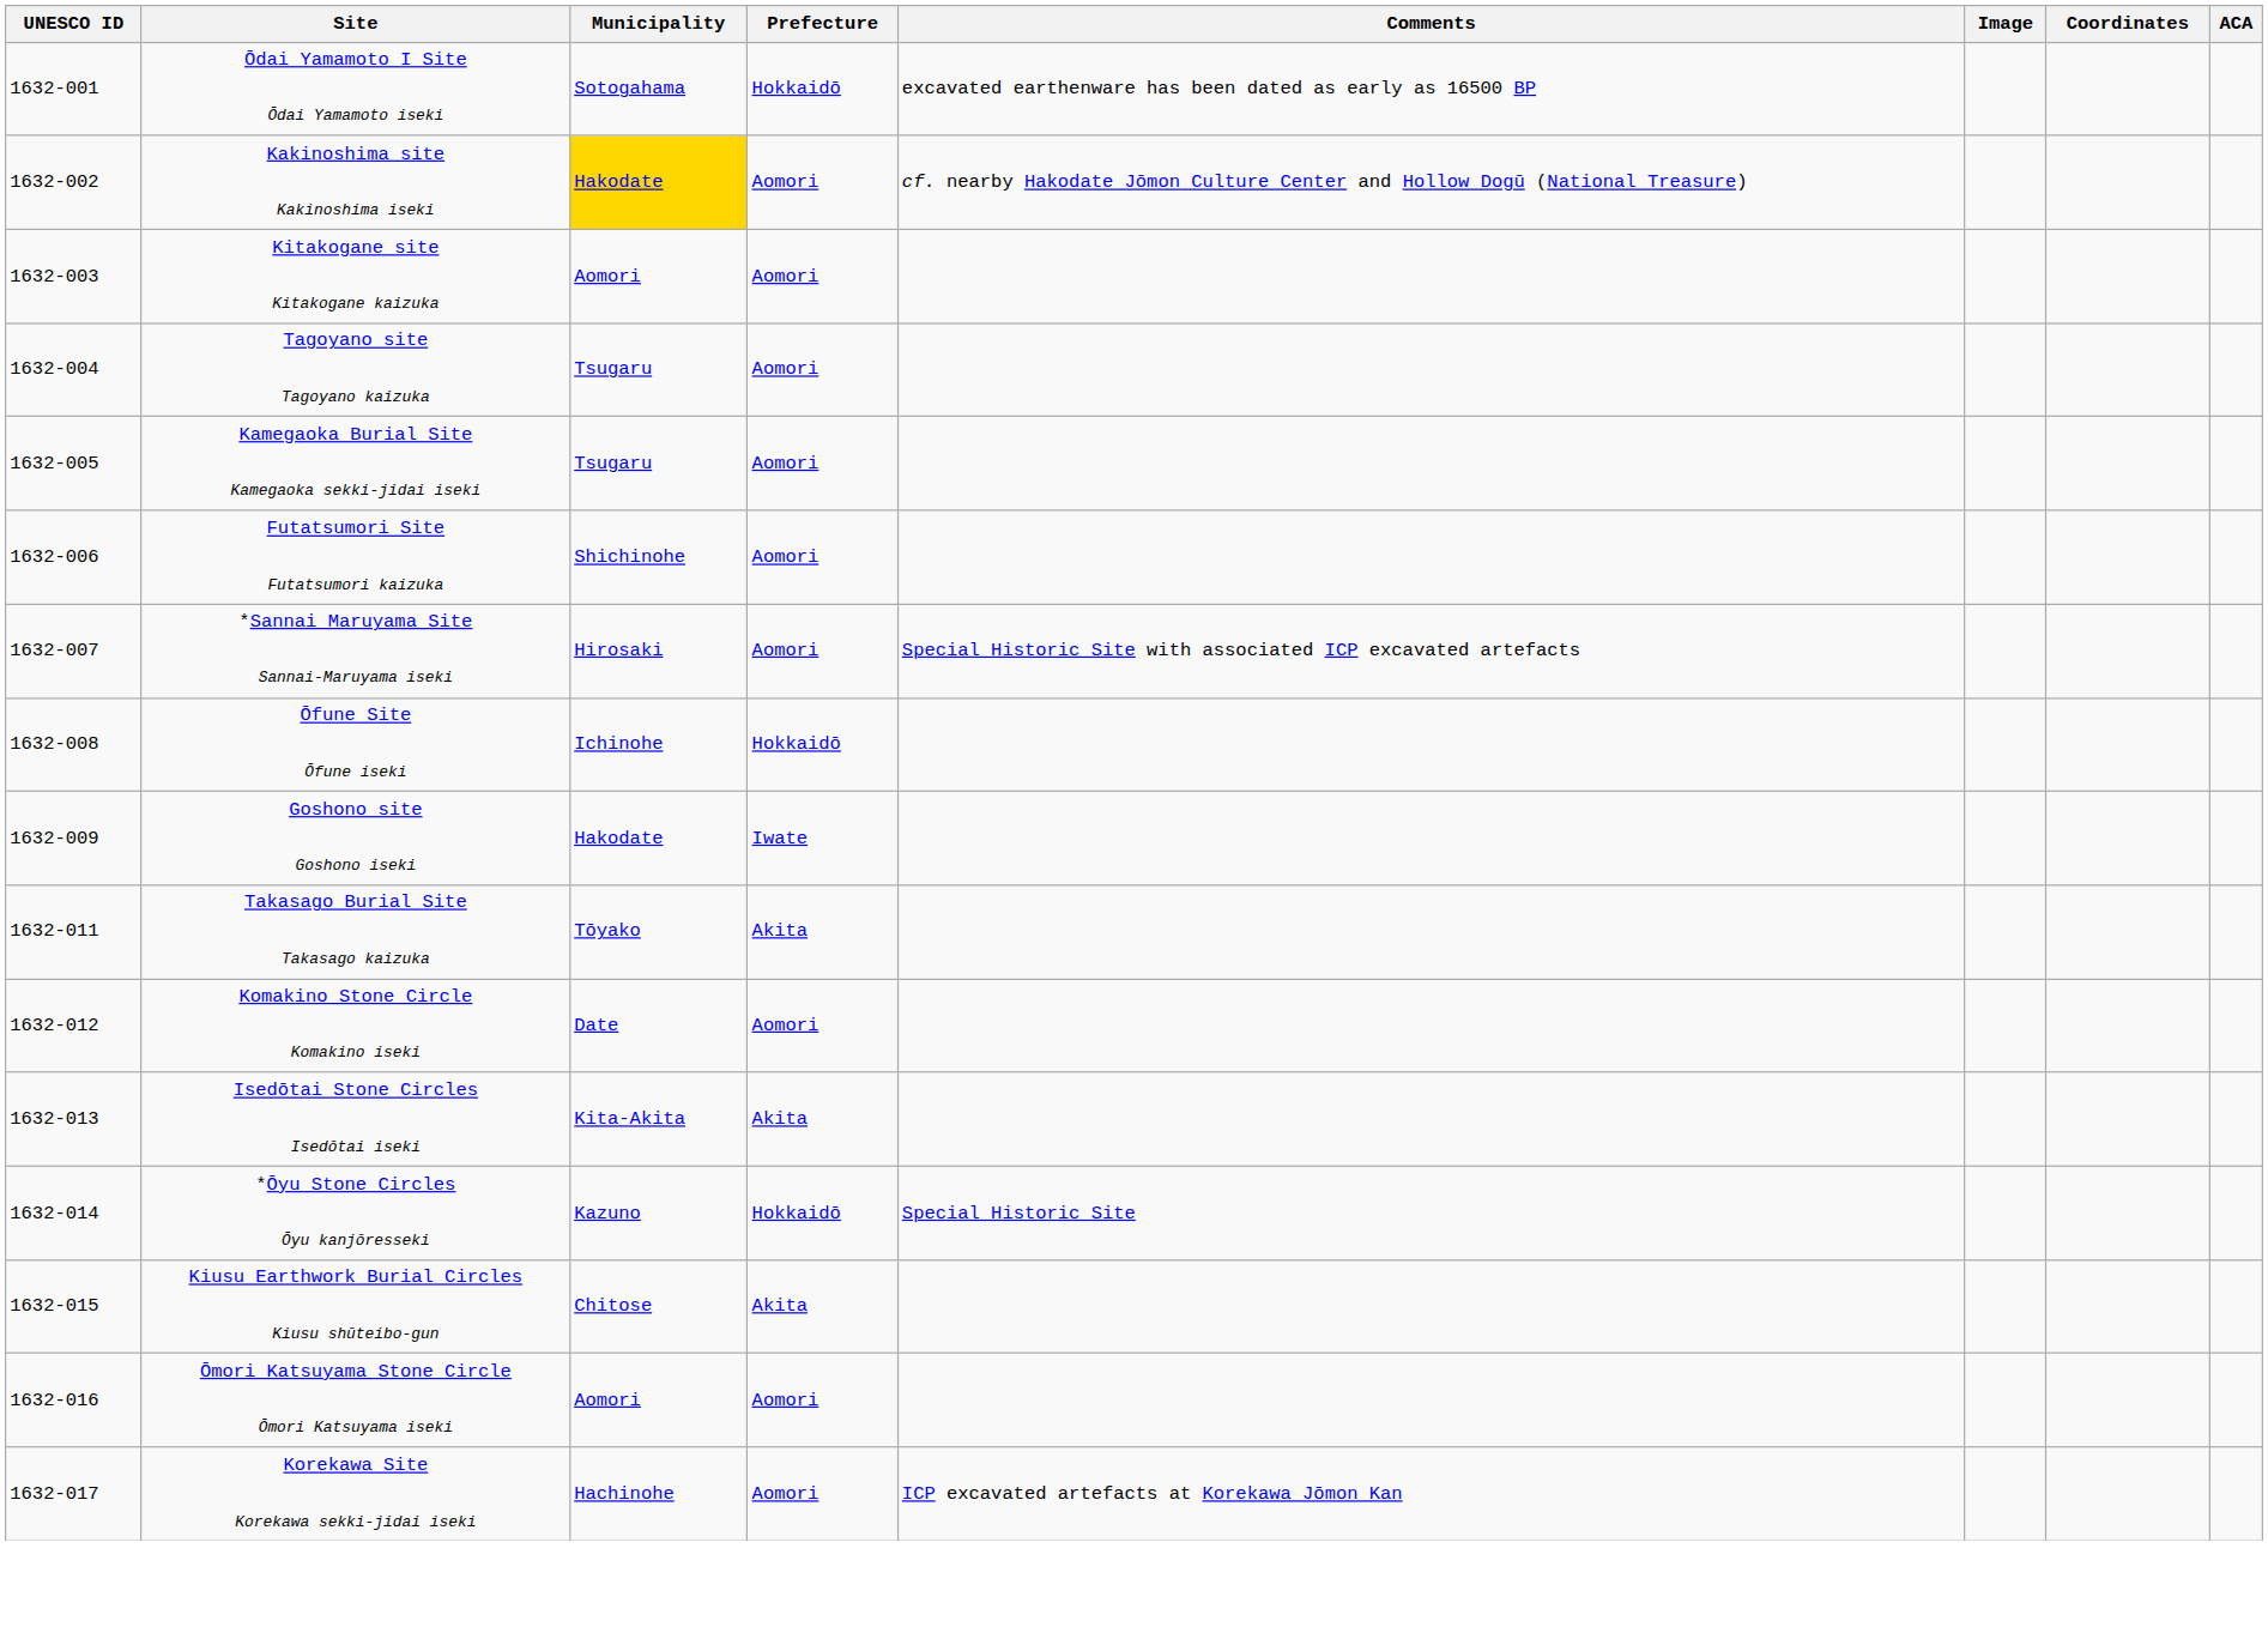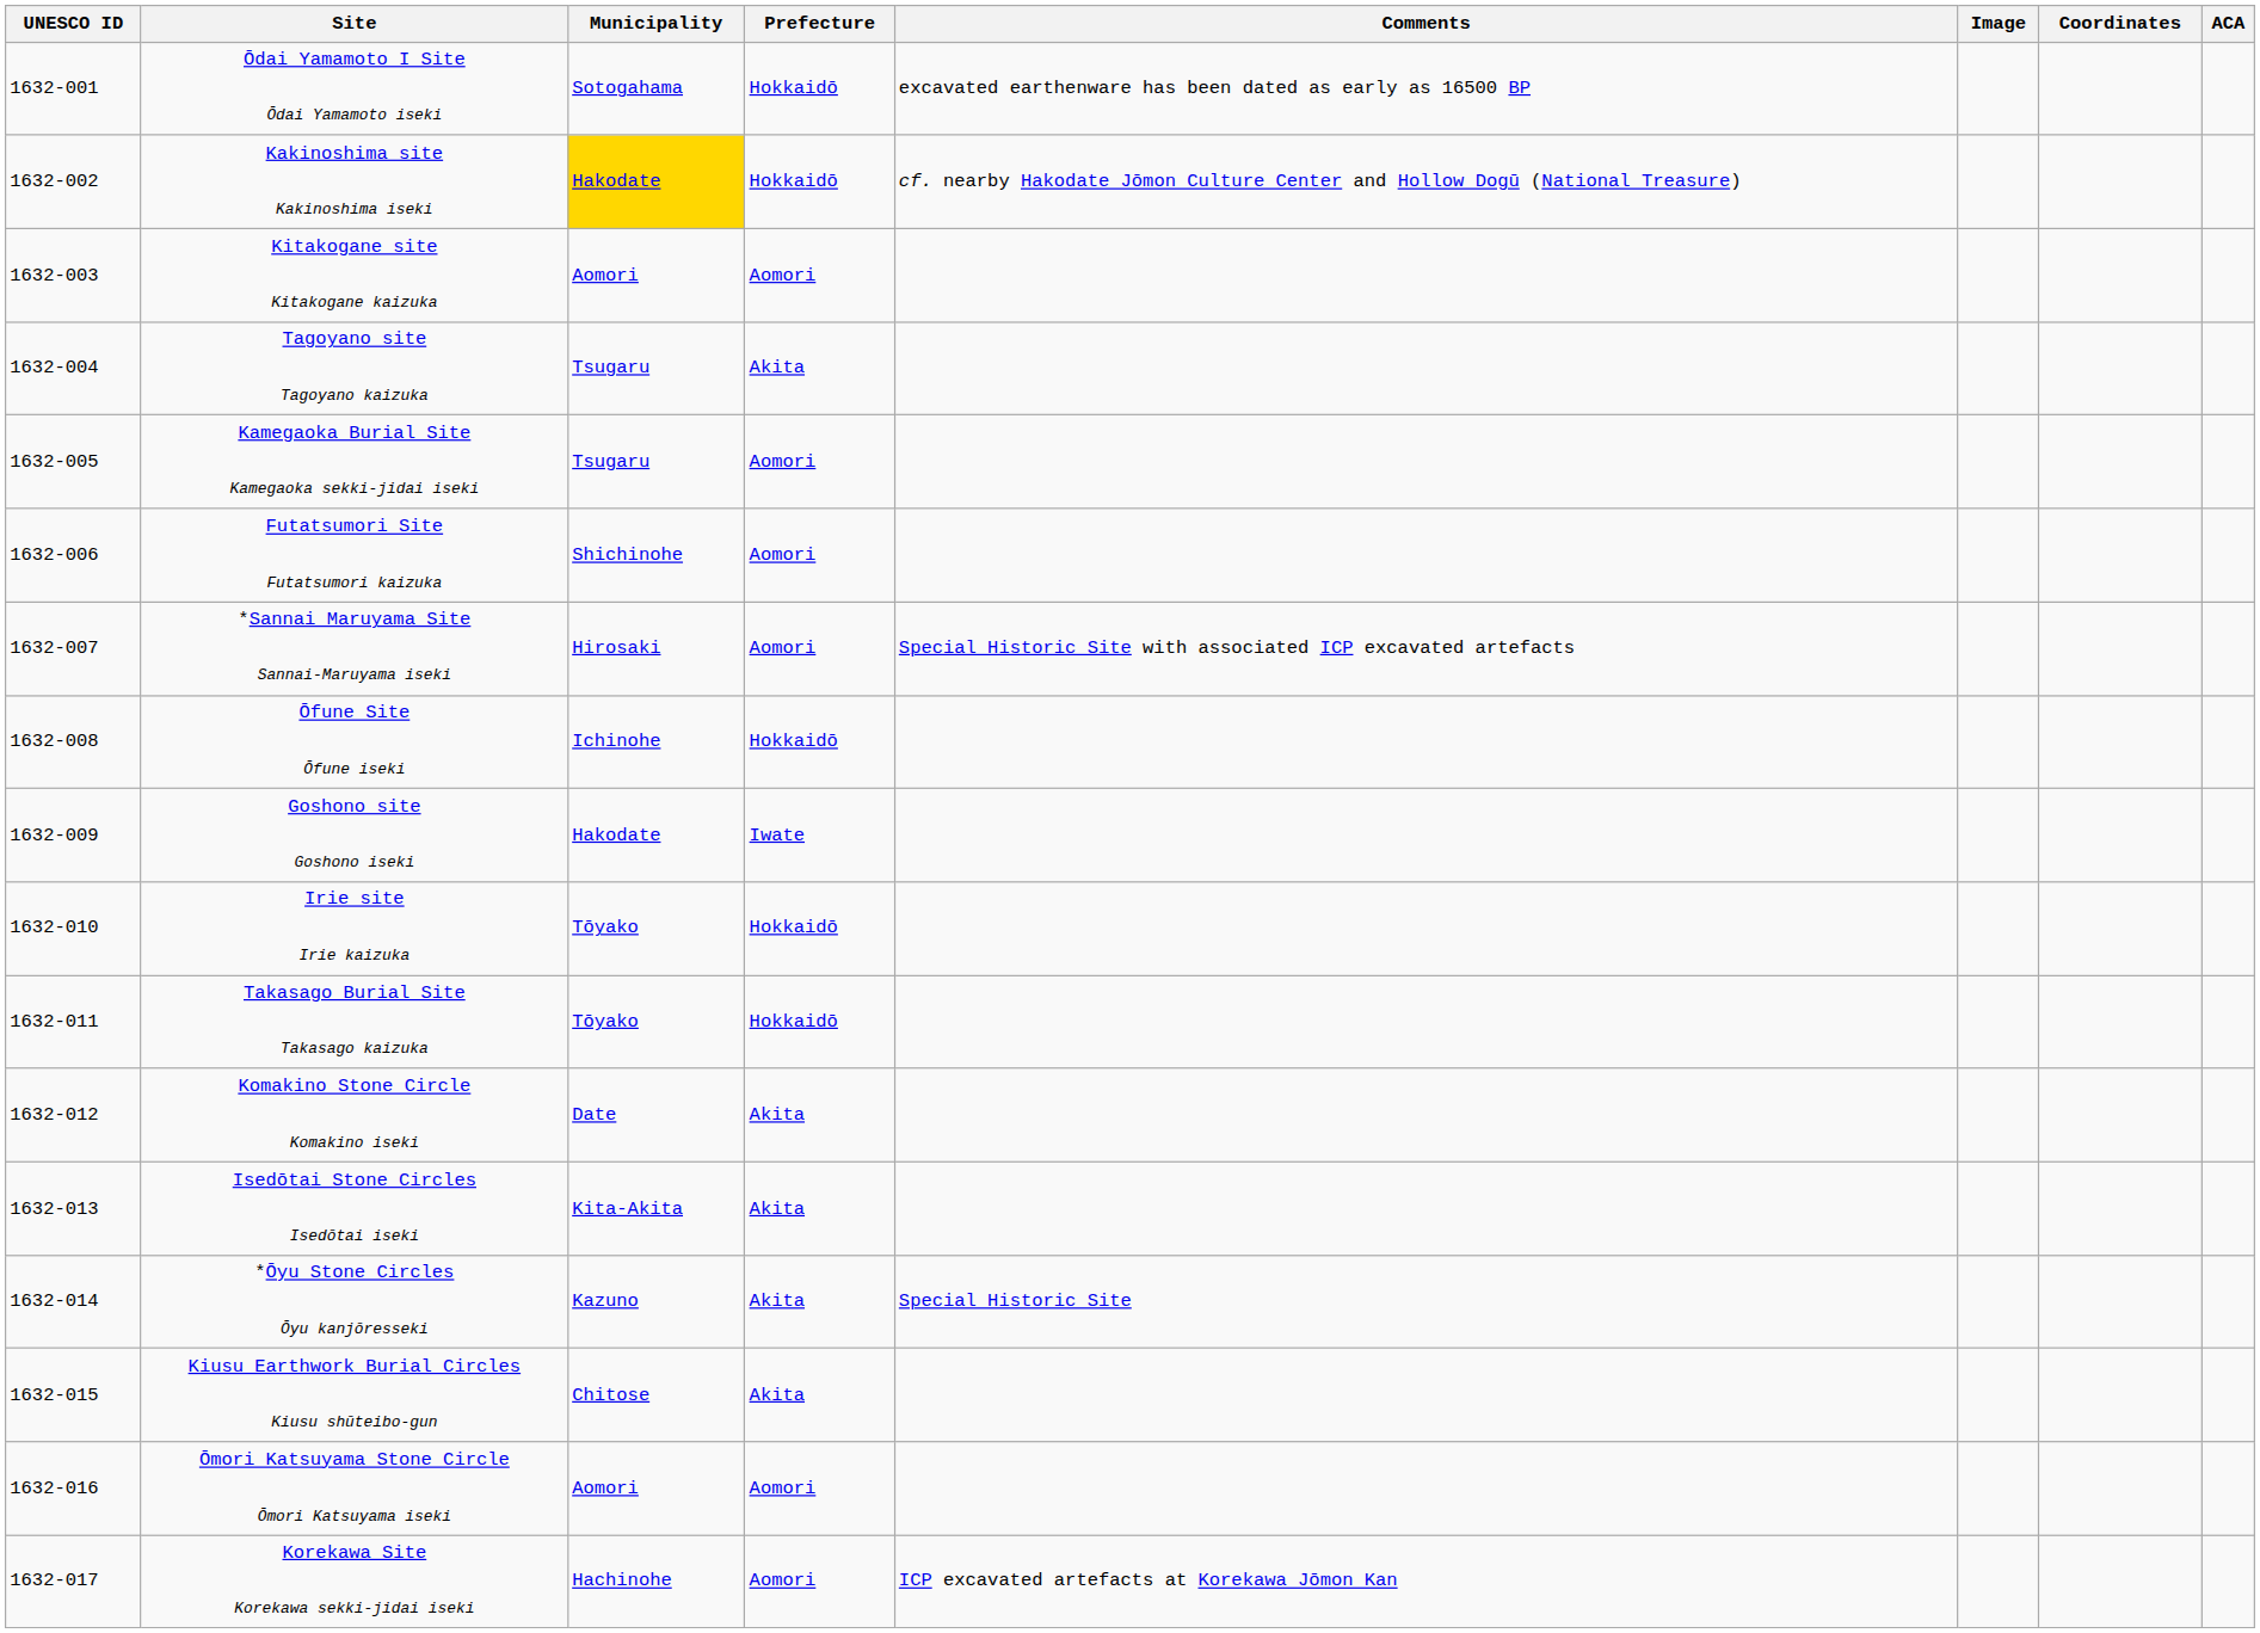 <table class="wikitable plainrowheaders sortable" style="width:100%; border:0; text-align:left; line-height:150%;">
 <tr>
 <th scope="col">UNESCO ID</th>
 <th scope="col">Site </th>
 <th scope="col">Municipality</th>
 <th scope="col">Prefecture</th>
 <th scope="col" class="unsortable">Comments</th>
 <th scope="col" class="unsortable">Image</th>
 <th scope="col" class="unsortable">Coordinates</th>
 <th scope="col" class="unsortable">ACA</th>
 </tr>
 <tr>
 <td>1632-001</td>
 <td align="center"><a href='#'>Ōdai Yamamoto I Site</a><br><br><small><em>Ōdai Yamamoto iseki</em></small></td>
 <td><a href='#'>Sotogahama</a></td>
 <td><a href='#'>Hokkaidō</a></td>
 <td>excavated earthenware has been dated as early as 16500 <a href='#'>BP</a></td>
 <td></td>
 <td></td>
 <td></td>
 </tr>
 <tr>
 <td>1632-002</td>
 <td align="center"><a href='#'>Kakinoshima site</a><br><br><small><em>Kakinoshima iseki</em></small></td>
 <td style="background: gold;"><a href='#'>Hakodate</a></td>
-<td><a href='#'>Aomori</a></td>
+<td><a href='#'>Hokkaidō</a></td>
 <td><em>cf.</em> nearby <a href='#'>Hakodate Jōmon Culture Center</a> and <a href='#'>Hollow Dogū</a> (<a href='#'>National Treasure</a>)</td>
 <td></td>
 <td></td>
 <td></td>
 </tr>
 <tr>
 <td>1632-003</td>
 <td align="center"><a href='#'>Kitakogane site</a><br><br><small><em>Kitakogane kaizuka</em></small></td>
 <td><a href='#'>Aomori</a></td>
 <td><a href='#'>Aomori</a></td>
 <td></td>
 <td></td>
 <td></td>
 <td></td>
 </tr>
 <tr>
 <td>1632-004</td>
 <td align="center"><a href='#'>Tagoyano site</a><br><br><small><em>Tagoyano kaizuka</em></small></td>
 <td><a href='#'>Tsugaru</a></td>
-<td><a href='#'>Aomori</a></td>
+<td><a href='#'>Akita</a></td>
 <td></td>
 <td></td>
 <td></td>
 <td></td>
 </tr>
 <tr>
 <td>1632-005</td>
 <td align="center"><a href='#'>Kamegaoka Burial Site</a><br><br><small><em>Kamegaoka sekki-jidai iseki</em></small></td>
 <td><a href='#'>Tsugaru</a></td>
 <td><a href='#'>Aomori</a></td>
 <td></td>
 <td></td>
 <td></td>
 <td></td>
 </tr>
 <tr>
 <td>1632-006</td>
 <td align="center"><a href='#'>Futatsumori Site</a><br><br><small><em>Futatsumori kaizuka</em></small></td>
 <td><a href='#'>Shichinohe</a></td>
 <td><a href='#'>Aomori</a></td>
 <td></td>
 <td></td>
 <td></td>
 <td></td>
 </tr>
 <tr>
 <td>1632-007</td>
 <td align="center">*<a href='#'>Sannai Maruyama Site</a><br><br><small><em>Sannai-Maruyama iseki</em></small></td>
 <td><a href='#'>Hirosaki</a></td>
 <td><a href='#'>Aomori</a></td>
 <td><a href='#'>Special Historic Site</a> with associated <a href='#'>ICP</a> excavated artefacts</td>
 <td></td>
 <td></td>
 <td></td>
 </tr>
 <tr>
 <td>1632-008</td>
 <td align="center"><a href='#'>Ōfune Site</a><br><br><small><em>Ōfune iseki</em></small></td>
 <td><a href='#'>Ichinohe</a></td>
 <td><a href='#'>Hokkaidō</a></td>
 <td></td>
 <td></td>
 <td></td>
 <td></td>
 </tr>
 <tr>
 <td>1632-009</td>
 <td align="center"><a href='#'>Goshono site</a><br><br><small><em>Goshono iseki</em></small></td>
 <td><a href='#'>Hakodate</a></td>
 <td><a href='#'>Iwate</a></td>
 <td></td>
 <td></td>
 <td></td>
 <td></td>
 </tr>
 <tr>
+<td>1632-010</td>
+<td align="center"><a href='#'>Irie site</a><br><br><small><em>Irie kaizuka</em></small></td>
+<td><a href='#'>Tōyako</a></td>
+<td><a href='#'>Hokkaidō</a></td>
+<td></td>
+<td></td>
+<td></td>
+<td></td>
+</tr>
+<tr>
 <td>1632-011</td>
 <td align="center"><a href='#'>Takasago Burial Site</a><br><br><small><em>Takasago kaizuka</em></small></td>
 <td><a href='#'>Tōyako</a></td>
-<td><a href='#'>Akita</a></td>
+<td><a href='#'>Hokkaidō</a></td>
 <td></td>
 <td></td>
 <td></td>
 <td></td>
 </tr>
 <tr>
 <td>1632-012</td>
 <td align="center"><a href='#'>Komakino Stone Circle</a><br><br><small><em>Komakino iseki</em></small></td>
 <td><a href='#'>Date</a></td>
-<td><a href='#'>Aomori</a></td>
+<td><a href='#'>Akita</a></td>
 <td></td>
 <td></td>
 <td></td>
 <td></td>
 </tr>
 <tr>
 <td>1632-013</td>
 <td align="center"><a href='#'>Isedōtai Stone Circles</a><br><br><small><em>Isedōtai iseki</em></small></td>
 <td><a href='#'>Kita-Akita</a></td>
 <td><a href='#'>Akita</a></td>
 <td></td>
 <td></td>
 <td></td>
 <td></td>
 </tr>
 <tr>
 <td>1632-014</td>
 <td align="center">*<a href='#'>Ōyu Stone Circles</a><br><br><small><em>Ōyu kanjōresseki</em></small></td>
 <td><a href='#'>Kazuno</a></td>
-<td><a href='#'>Hokkaidō</a></td>
+<td><a href='#'>Akita</a></td>
 <td><a href='#'>Special Historic Site</a></td>
 <td></td>
 <td></td>
 <td></td>
 </tr>
 <tr>
 <td>1632-015</td>
 <td align="center"><a href='#'>Kiusu Earthwork Burial Circles</a><br><br><small><em>Kiusu shūteibo-gun</em></small></td>
 <td><a href='#'>Chitose</a></td>
 <td><a href='#'>Akita</a></td>
 <td></td>
 <td></td>
 <td></td>
 <td></td>
 </tr>
 <tr>
 <td>1632-016</td>
 <td align="center"><a href='#'>Ōmori Katsuyama Stone Circle</a><br><br><small><em>Ōmori Katsuyama iseki</em></small></td>
 <td><a href='#'>Aomori</a></td>
 <td><a href='#'>Aomori</a></td>
 <td></td>
 <td></td>
 <td></td>
 <td></td>
 </tr>
 <tr>
 <td>1632-017</td>
 <td align="center"><a href='#'>Korekawa Site</a><br><br><small><em>Korekawa sekki-jidai iseki</em></small></td>
 <td><a href='#'>Hachinohe</a></td>
 <td><a href='#'>Aomori</a></td>
 <td><a href='#'>ICP</a> excavated artefacts at <a href='#'>Korekawa Jōmon Kan</a></td>
 <td></td>
 <td></td>
 <td></td>
 </tr>
 <tr>
 </tr>
 </table>
